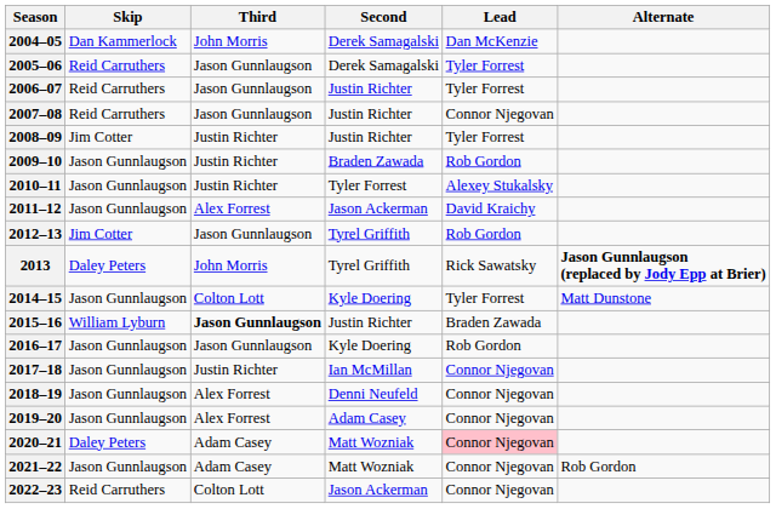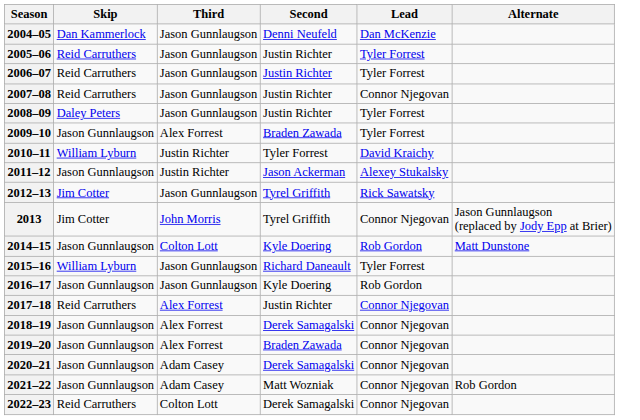 <table class="wikitable">
 <tr>
 <th scope="col">Season</th>
 <th scope="col">Skip</th>
 <th scope="col">Third</th>
 <th scope="col">Second</th>
 <th scope="col">Lead</th>
 <th scope="col">Alternate</th>
 </tr>
 <tr>
 <th scope="row">2004–05</th>
 <td><a href='#'>Dan Kammerlock</a></td>
-<td><a href='#'>John Morris</a></td>
-<td><a href='#'>Derek Samagalski</a></td>
+<td>Jason Gunnlaugson</td>
+<td><a href='#'>Denni Neufeld</a></td>
 <td><a href='#'>Dan McKenzie</a></td>
 <td></td>
 </tr>
 <tr>
 <th scope="row">2005–06</th>
 <td><a href='#'>Reid Carruthers</a></td>
 <td>Jason Gunnlaugson</td>
-<td>Derek Samagalski</td>
+<td>Justin Richter</td>
 <td><a href='#'>Tyler Forrest</a></td>
 <td></td>
 </tr>
 <tr>
 <th scope="row">2006–07</th>
 <td>Reid Carruthers</td>
 <td>Jason Gunnlaugson</td>
 <td><a href='#'>Justin Richter</a></td>
 <td>Tyler Forrest</td>
 <td></td>
 </tr>
 <tr>
 <th scope="row">2007–08</th>
 <td>Reid Carruthers</td>
 <td>Jason Gunnlaugson</td>
 <td>Justin Richter</td>
 <td>Connor Njegovan</td>
 <td></td>
 </tr>
 <tr>
 <th scope="row">2008–09</th>
-<td>Jim Cotter</td>
-<td>Justin Richter</td>
+<td><a href='#'>Daley Peters</a></td>
+<td>Jason Gunnlaugson</td>
 <td>Justin Richter</td>
 <td>Tyler Forrest</td>
 <td></td>
 </tr>
 <tr>
 <th scope="row">2009–10</th>
 <td>Jason Gunnlaugson</td>
-<td>Justin Richter</td>
+<td>Alex Forrest</td>
 <td><a href='#'>Braden Zawada</a></td>
-<td><a href='#'>Rob Gordon</a></td>
+<td>Tyler Forrest</td>
 <td></td>
 </tr>
 <tr>
 <th scope="row">2010–11</th>
-<td>Jason Gunnlaugson</td>
+<td><a href='#'>William Lyburn</a></td>
 <td>Justin Richter</td>
 <td>Tyler Forrest</td>
-<td><a href='#'>Alexey Stukalsky</a></td>
+<td><a href='#'>David Kraichy</a></td>
 <td></td>
 </tr>
 <tr>
 <th scope="row">2011–12</th>
 <td>Jason Gunnlaugson</td>
-<td><a href='#'>Alex Forrest</a></td>
+<td>Justin Richter</td>
 <td><a href='#'>Jason Ackerman</a></td>
-<td><a href='#'>David Kraichy</a></td>
+<td><a href='#'>Alexey Stukalsky</a></td>
 <td></td>
 </tr>
 <tr>
 <th scope="row">2012–13</th>
 <td><a href='#'>Jim Cotter</a></td>
 <td>Jason Gunnlaugson</td>
 <td><a href='#'>Tyrel Griffith</a></td>
-<td><a href='#'>Rob Gordon</a></td>
+<td><a href='#'>Rick Sawatsky</a></td>
 <td></td>
 </tr>
 <tr>
 <th scope="row">2013</th>
-<td><a href='#'>Daley Peters</a></td>
+<td>Jim Cotter</td>
 <td><a href='#'>John Morris</a></td>
 <td>Tyrel Griffith</td>
-<td>Rick Sawatsky</td>
-<td><strong>Jason Gunnlaugson <br> (replaced by <a href='#'>Jody Epp</a> at Brier)</strong></td>
+<td>Connor Njegovan</td>
+<td>Jason Gunnlaugson <br> (replaced by <a href='#'>Jody Epp</a> at Brier)</td>
 </tr>
 <tr>
 <th scope="row">2014–15</th>
 <td>Jason Gunnlaugson</td>
 <td><a href='#'>Colton Lott</a></td>
 <td><a href='#'>Kyle Doering</a></td>
-<td>Tyler Forrest</td>
+<td><a href='#'>Rob Gordon</a></td>
 <td><a href='#'>Matt Dunstone</a></td>
 </tr>
 <tr>
 <th scope="row">2015–16</th>
 <td><a href='#'>William Lyburn</a></td>
-<td><strong>Jason Gunnlaugson</strong></td>
-<td>Justin Richter</td>
-<td>Braden Zawada</td>
+<td>Jason Gunnlaugson</td>
+<td><a href='#'>Richard Daneault</a></td>
+<td>Tyler Forrest</td>
 <td></td>
 </tr>
 <tr>
 <th scope="row">2016–17</th>
 <td>Jason Gunnlaugson</td>
 <td>Jason Gunnlaugson</td>
 <td>Kyle Doering</td>
 <td>Rob Gordon</td>
 <td></td>
 </tr>
 <tr>
 <th scope="row">2017–18</th>
-<td>Jason Gunnlaugson</td>
+<td>Reid Carruthers</td>
+<td><a href='#'>Alex Forrest</a></td>
 <td>Justin Richter</td>
-<td><a href='#'>Ian McMillan</a></td>
 <td><a href='#'>Connor Njegovan</a></td>
 <td></td>
 </tr>
 <tr>
 <th scope="row">2018–19</th>
 <td>Jason Gunnlaugson</td>
 <td>Alex Forrest</td>
-<td><a href='#'>Denni Neufeld</a></td>
+<td><a href='#'>Derek Samagalski</a></td>
 <td>Connor Njegovan</td>
 <td></td>
 </tr>
 <tr>
 <th scope="row">2019–20</th>
 <td>Jason Gunnlaugson</td>
 <td>Alex Forrest</td>
-<td><a href='#'>Adam Casey</a></td>
+<td><a href='#'>Braden Zawada</a></td>
 <td>Connor Njegovan</td>
 <td></td>
 </tr>
 <tr>
 <th scope="row">2020–21</th>
-<td><a href='#'>Daley Peters</a></td>
+<td>Jason Gunnlaugson</td>
 <td>Adam Casey</td>
-<td><a href='#'>Matt Wozniak</a></td>
-<td style="background: pink;">Connor Njegovan</td>
+<td><a href='#'>Derek Samagalski</a></td>
+<td>Connor Njegovan</td>
 <td></td>
 </tr>
 <tr>
 <th scope="row">2021–22</th>
 <td>Jason Gunnlaugson</td>
 <td>Adam Casey</td>
 <td>Matt Wozniak</td>
 <td>Connor Njegovan</td>
 <td>Rob Gordon</td>
 </tr>
 <tr>
 <th scope="row">2022–23</th>
 <td>Reid Carruthers</td>
 <td>Colton Lott</td>
-<td><a href='#'>Jason Ackerman</a></td>
+<td>Derek Samagalski</td>
 <td>Connor Njegovan</td>
 </tr>
 </table>
